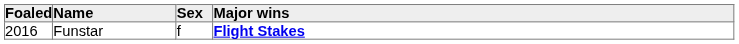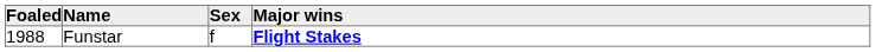 <table border="1" cellpadding="0" style="border-collapse: collapse; font-size:90%">
 <tr bgcolor="#eeeeee">
 <td width="35px"><strong>Foaled</strong></td>
 <td width="120px"><strong>Name</strong></td>
 <td width="35px"><strong>Sex</strong></td>
 <td width="510px"><strong>Major wins</strong></td>
 </tr>
 <tr>
-<td>2016</td>
+<td>1988</td>
 <td>Funstar</td>
 <td>f</td>
 <td><strong><a href='#'>Flight Stakes</a></strong></td>
 </tr>
 </table>
